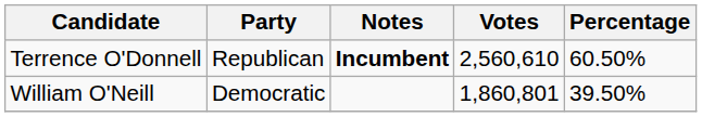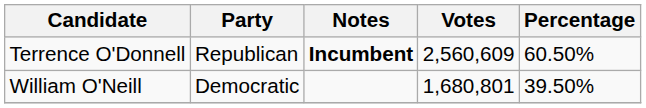 <table class="sortable wikitable">
 <tr>
 <th>Candidate</th>
 <th>Party</th>
 <th>Notes</th>
 <th>Votes</th>
 <th>Percentage</th>
 </tr>
 <tr>
 <td>Terrence O'Donnell</td>
 <td>Republican</td>
 <td><strong>Incumbent</strong></td>
-<td>2,560,610</td>
+<td>2,560,609</td>
 <td>60.50%</td>
 </tr>
 <tr>
 <td>William O'Neill</td>
 <td>Democratic</td>
 <td></td>
-<td>1,860,801</td>
+<td>1,680,801</td>
 <td>39.50%</td>
 </tr>
 <tr>
 </tr>
 </table>
